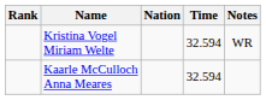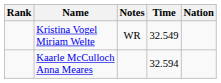 <table class="wikitable sortable" style="text-align:center">
 <tr>
 <th>Rank</th>
 <th>Name</th>
+<th>Notes</th>
+<th>Time</th>
 <th>Nation</th>
-<th>Time</th>
-<th>Notes</th>
 </tr>
 <tr>
 <td></td>
 <td align=left><a href='#'>Kristina Vogel</a><br><a href='#'>Miriam Welte</a></td>
+<td>WR</td>
+<td>32.549</td>
 <td align=left></td>
-<td>32.594</td>
-<td>WR</td>
 </tr>
 <tr>
 <td></td>
 <td align=left><a href='#'>Kaarle McCulloch</a><br><a href='#'>Anna Meares</a></td>
+<td></td>
+<td>32.594</td>
 <td align=left></td>
-<td>32.594</td>
-<td></td>
 </tr>
 </table>
